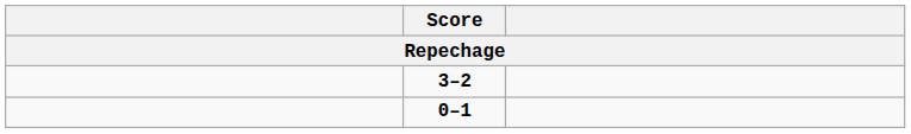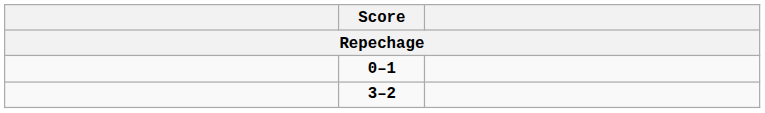 <table class="wikitable" style="text-align: left;">
 <tr>
 <th align="right" width="270"></th>
 <th width="65">Score</th>
 <th align="left" width="270"></th>
 </tr>
 <tr>
 <th colspan="3">Repechage</th>
 </tr>
 <tr>
+<td></td>
+<td align=center><strong>0–1</strong></td>
+<td><strong></strong></td>
+</tr>
+<tr>
 <td><strong></strong></td>
 <td align=center><strong>3–2</strong></td>
 <td></td>
 </tr>
-<tr>
-<td></td>
-<td align=center><strong>0–1</strong></td>
-<td><strong></strong></td>
-</tr>
 </table>
